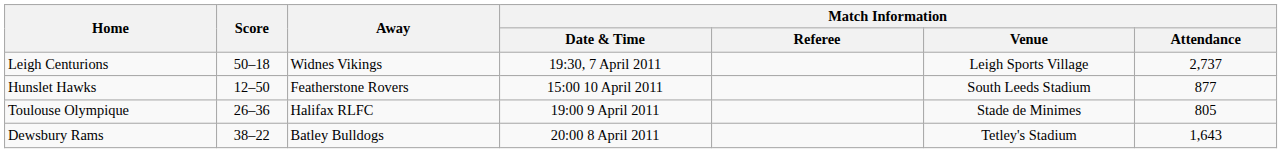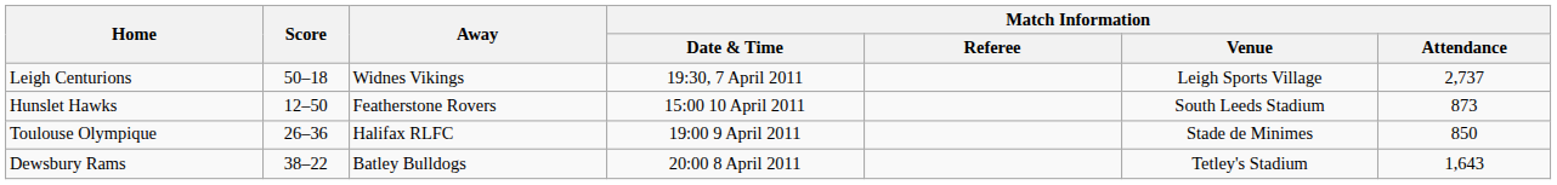 <table class="wikitable" style="text-align: center; font-size:85%;"  cellpadding=3 cellspacing=0 width=95%>
 <tr>
 <th rowspan=2 width=15%>Home</th>
 <th rowspan=2 width=5%>Score</th>
 <th rowspan=2 width=15%>Away</th>
 <th colspan=4>Match Information</th>
 </tr>
 <tr>
 <th width=15%>Date & Time</th>
 <th width=15%>Referee</th>
 <th width=15%>Venue</th>
 <th width=10%>Attendance</th>
 </tr>
 <tr>
 <td align=left> Leigh Centurions</td>
 <td>50–18</td>
 <td align=left> Widnes Vikings</td>
 <td>19:30, 7 April 2011</td>
 <td></td>
 <td>Leigh Sports Village</td>
 <td>2,737</td>
 </tr>
 <tr>
 <td align=left> Hunslet Hawks</td>
 <td>12–50</td>
 <td align=left> Featherstone Rovers</td>
 <td>15:00 10 April 2011</td>
 <td></td>
 <td>South Leeds Stadium</td>
-<td>877</td>
+<td>873</td>
 </tr>
 <tr>
 <td align=left> Toulouse Olympique</td>
 <td>26–36</td>
 <td align=left> Halifax RLFC</td>
 <td>19:00 9 April 2011</td>
 <td></td>
 <td>Stade de Minimes</td>
-<td>805</td>
+<td>850</td>
 </tr>
 <tr>
 <td align=left> Dewsbury Rams</td>
 <td>38–22</td>
 <td align=left> Batley Bulldogs</td>
 <td>20:00 8 April 2011</td>
 <td></td>
 <td>Tetley's Stadium</td>
 <td>1,643</td>
 </tr>
 </table>
